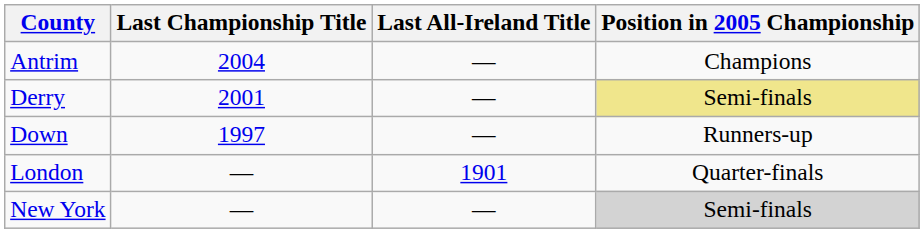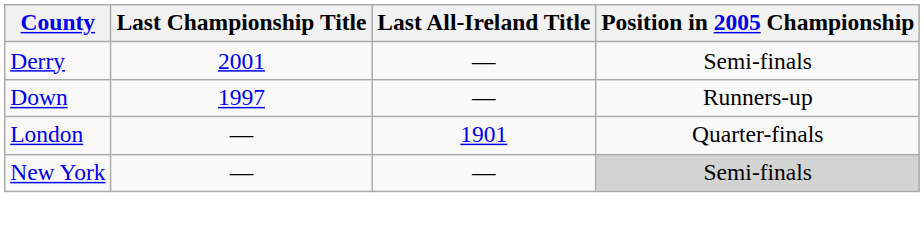 <table class="wikitable sortable" style="text-align:center">
 <tr>
 <th><a href='#'>County</a></th>
 <th>Last Championship Title</th>
 <th>Last All-Ireland Title</th>
 <th>Position in <a href='#'>2005</a> Championship</th>
 </tr>
 <tr>
-<td style="text-align:left"> <a href='#'>Antrim</a></td>
-<td><a href='#'>2004</a></td>
-<td>—</td>
-<td>Champions</td>
-</tr>
-<tr>
 <td style="text-align:left"> <a href='#'>Derry</a></td>
 <td><a href='#'>2001</a></td>
 <td>—</td>
-<td style="background: khaki;">Semi-finals</td>
+<td>Semi-finals</td>
 </tr>
 <tr>
 <td style="text-align:left"> <a href='#'>Down</a></td>
 <td><a href='#'>1997</a></td>
 <td>—</td>
 <td>Runners-up</td>
 </tr>
 <tr>
 <td style="text-align:left"> <a href='#'>London</a></td>
 <td>—</td>
 <td><a href='#'>1901</a></td>
 <td>Quarter-finals</td>
 </tr>
 <tr>
 <td style="text-align:left"> <a href='#'>New York</a></td>
 <td>—</td>
 <td>—</td>
 <td style="background: lightgrey;">Semi-finals</td>
 </tr>
 </table>
